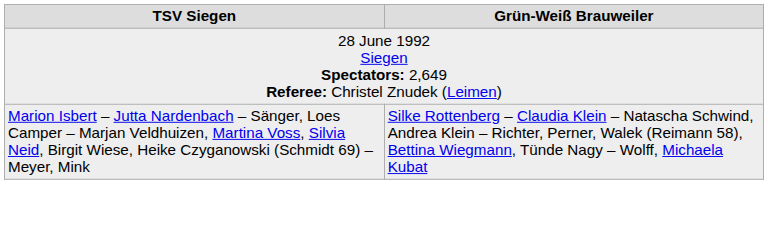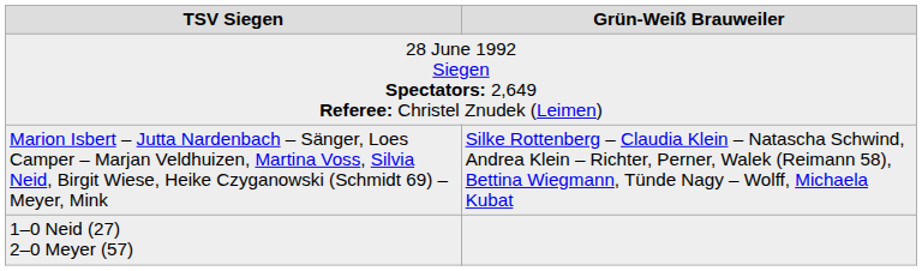 <table class="wikitable" width = "800px">
 <tr bgcolor="#DDDDDD">
 <td align="center"><strong>TSV Siegen</strong></td>
 <td align="center"><strong>Grün-Weiß Brauweiler</strong></td>
 </tr>
 <tr bgcolor="#EEEEEE">
 <td colspan="2" align="center">28 June 1992 <br> <a href='#'>Siegen</a> <br> <strong>Spectators:</strong> 2,649 <br> <strong>Referee:</strong> Christel Znudek (<a href='#'>Leimen</a>)</td>
 </tr>
 <tr bgcolor="#EEEEEE">
 <td valign="top" width="400px"><a href='#'>Marion Isbert</a> – <a href='#'>Jutta Nardenbach</a> – Sänger, Loes Camper – Marjan Veldhuizen, <a href='#'>Martina Voss</a>, <a href='#'>Silvia Neid</a>, Birgit Wiese, Heike Czyganowski (Schmidt 69) – Meyer, Mink</td>
 <td valign="top" width="400px"><a href='#'>Silke Rottenberg</a> – <a href='#'>Claudia Klein</a> – Natascha Schwind, Andrea Klein – Richter, Perner, Walek (Reimann 58), <a href='#'>Bettina Wiegmann</a>, Tünde Nagy – Wolff, <a href='#'>Michaela Kubat</a></td>
 </tr>
+<tr bgcolor="#EEEEEE">
+<td valign="top"> 1–0 Neid (27)<br>  2–0 Meyer (57)</td>
+<td valign="top"></td>
+</tr>
 </table>
